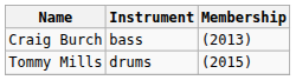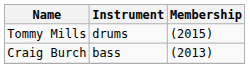 <table class="wikitable">
 <tr>
 <th>Name</th>
 <th>Instrument</th>
 <th>Membership</th>
 </tr>
 <tr>
+<td>Tommy Mills</td>
+<td>drums</td>
+<td>(2015)</td>
+</tr>
+<tr>
 <td>Craig Burch</td>
 <td>bass</td>
 <td>(2013)</td>
 </tr>
 <tr>
-<td>Tommy Mills</td>
-<td>drums</td>
-<td>(2015)</td>
-</tr>
-<tr>
 </tr>
 </table>
